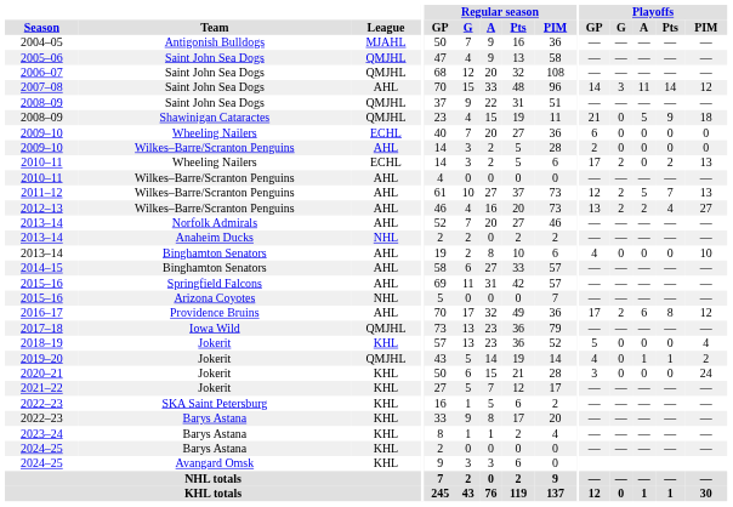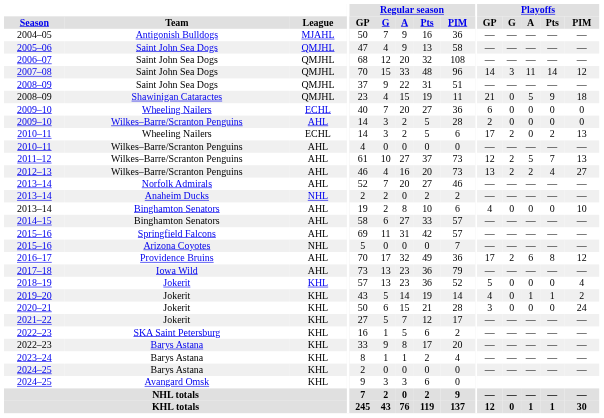 <table border="0" cellpadding="1" cellspacing="0" style="text-align:center; width:60em">
 <tr bgcolor="#e0e0e0">
 <th colspan="3" bgcolor="#ffffff"></th>
 <th rowspan="99" bgcolor="#ffffff"></th>
 <th colspan="5"><a href='#'>Regular season</a></th>
 <th rowspan="99" bgcolor="#ffffff"></th>
 <th colspan="5"><a href='#'>Playoffs</a></th>
 </tr>
 <tr bgcolor="#e0e0e0">
 <th><a href='#'>Season</a></th>
 <th>Team</th>
 <th>League</th>
 <th>GP</th>
 <th><a href='#'>G</a></th>
 <th><a href='#'>A</a></th>
 <th><a href='#'>Pts</a></th>
 <th><a href='#'>PIM</a></th>
 <th>GP</th>
 <th>G</th>
 <th>A</th>
 <th>Pts</th>
 <th>PIM</th>
 </tr>
 <tr>
 <td>2004–05</td>
 <td><a href='#'>Antigonish Bulldogs</a></td>
 <td><a href='#'>MJAHL</a></td>
 <td>50</td>
 <td>7</td>
 <td>9</td>
 <td>16</td>
 <td>36</td>
 <td>—</td>
 <td>—</td>
 <td>—</td>
 <td>—</td>
 <td>—</td>
 </tr>
 <tr bgcolor="#f0f0f0">
 <td><a href='#'>2005–06</a></td>
 <td><a href='#'>Saint John Sea Dogs</a></td>
 <td><a href='#'>QMJHL</a></td>
 <td>47</td>
 <td>4</td>
 <td>9</td>
 <td>13</td>
 <td>58</td>
 <td>—</td>
 <td>—</td>
 <td>—</td>
 <td>—</td>
 <td>—</td>
 </tr>
 <tr>
 <td><a href='#'>2006–07</a></td>
 <td>Saint John Sea Dogs</td>
 <td>QMJHL</td>
 <td>68</td>
 <td>12</td>
 <td>20</td>
 <td>32</td>
 <td>108</td>
 <td>—</td>
 <td>—</td>
 <td>—</td>
 <td>—</td>
 <td>—</td>
 </tr>
 <tr bgcolor="#f0f0f0">
 <td><a href='#'>2007–08</a></td>
 <td>Saint John Sea Dogs</td>
-<td>AHL</td>
+<td>QMJHL</td>
 <td>70</td>
 <td>15</td>
 <td>33</td>
 <td>48</td>
 <td>96</td>
 <td>14</td>
 <td>3</td>
 <td>11</td>
 <td>14</td>
 <td>12</td>
 </tr>
 <tr>
 <td><a href='#'>2008–09</a></td>
 <td>Saint John Sea Dogs</td>
 <td>QMJHL</td>
 <td>37</td>
 <td>9</td>
 <td>22</td>
 <td>31</td>
 <td>51</td>
 <td>—</td>
 <td>—</td>
 <td>—</td>
 <td>—</td>
 <td>—</td>
 </tr>
 <tr bgcolor="#f0f0f0">
 <td>2008–09</td>
 <td><a href='#'>Shawinigan Cataractes</a></td>
 <td>QMJHL</td>
 <td>23</td>
 <td>4</td>
 <td>15</td>
 <td>19</td>
 <td>11</td>
 <td>21</td>
 <td>0</td>
 <td>5</td>
 <td>9</td>
 <td>18</td>
 </tr>
 <tr>
 <td><a href='#'>2009–10</a></td>
 <td><a href='#'>Wheeling Nailers</a></td>
 <td><a href='#'>ECHL</a></td>
 <td>40</td>
 <td>7</td>
 <td>20</td>
 <td>27</td>
 <td>36</td>
 <td>6</td>
 <td>0</td>
 <td>0</td>
 <td>0</td>
 <td>0</td>
 </tr>
 <tr bgcolor="#f0f0f0">
 <td><a href='#'>2009–10</a></td>
 <td><a href='#'>Wilkes–Barre/Scranton Penguins</a></td>
 <td><a href='#'>AHL</a></td>
 <td>14</td>
 <td>3</td>
 <td>2</td>
 <td>5</td>
 <td>28</td>
 <td>2</td>
 <td>0</td>
 <td>0</td>
 <td>0</td>
 <td>0</td>
 </tr>
 <tr>
 <td><a href='#'>2010–11</a></td>
 <td>Wheeling Nailers</td>
 <td>ECHL</td>
 <td>14</td>
 <td>3</td>
 <td>2</td>
 <td>5</td>
 <td>6</td>
 <td>17</td>
 <td>2</td>
 <td>0</td>
 <td>2</td>
 <td>13</td>
 </tr>
 <tr bgcolor="#f0f0f0">
 <td><a href='#'>2010–11</a></td>
 <td>Wilkes–Barre/Scranton Penguins</td>
 <td>AHL</td>
 <td>4</td>
 <td>0</td>
 <td>0</td>
 <td>0</td>
 <td>0</td>
 <td>—</td>
 <td>—</td>
 <td>—</td>
 <td>—</td>
 <td>—</td>
 </tr>
 <tr>
 <td><a href='#'>2011–12</a></td>
 <td>Wilkes–Barre/Scranton Penguins</td>
 <td>AHL</td>
 <td>61</td>
 <td>10</td>
 <td>27</td>
 <td>37</td>
 <td>73</td>
 <td>12</td>
 <td>2</td>
 <td>5</td>
 <td>7</td>
 <td>13</td>
 </tr>
 <tr bgcolor="#f0f0f0">
 <td><a href='#'>2012–13</a></td>
 <td>Wilkes–Barre/Scranton Penguins</td>
 <td>AHL</td>
 <td>46</td>
 <td>4</td>
 <td>16</td>
 <td>20</td>
 <td>73</td>
 <td>13</td>
 <td>2</td>
 <td>2</td>
 <td>4</td>
 <td>27</td>
 </tr>
 <tr>
 <td><a href='#'>2013–14</a></td>
 <td><a href='#'>Norfolk Admirals</a></td>
 <td>AHL</td>
 <td>52</td>
 <td>7</td>
 <td>20</td>
 <td>27</td>
 <td>46</td>
 <td>—</td>
 <td>—</td>
 <td>—</td>
 <td>—</td>
 <td>—</td>
 </tr>
 <tr bgcolor="#f0f0f0">
 <td><a href='#'>2013–14</a></td>
 <td><a href='#'>Anaheim Ducks</a></td>
 <td><a href='#'>NHL</a></td>
 <td>2</td>
 <td>2</td>
 <td>0</td>
 <td>2</td>
 <td>2</td>
 <td>—</td>
 <td>—</td>
 <td>—</td>
 <td>—</td>
 <td>—</td>
 </tr>
 <tr>
 <td>2013–14</td>
 <td><a href='#'>Binghamton Senators</a></td>
 <td>AHL</td>
 <td>19</td>
 <td>2</td>
 <td>8</td>
 <td>10</td>
 <td>6</td>
 <td>4</td>
 <td>0</td>
 <td>0</td>
 <td>0</td>
 <td>10</td>
 </tr>
 <tr bgcolor="#f0f0f0">
 <td><a href='#'>2014–15</a></td>
 <td>Binghamton Senators</td>
 <td>AHL</td>
 <td>58</td>
 <td>6</td>
 <td>27</td>
 <td>33</td>
 <td>57</td>
 <td>—</td>
 <td>—</td>
 <td>—</td>
 <td>—</td>
 <td>—</td>
 </tr>
 <tr>
 <td><a href='#'>2015–16</a></td>
 <td><a href='#'>Springfield Falcons</a></td>
 <td>AHL</td>
 <td>69</td>
 <td>11</td>
 <td>31</td>
 <td>42</td>
 <td>57</td>
 <td>—</td>
 <td>—</td>
 <td>—</td>
 <td>—</td>
 <td>—</td>
 </tr>
 <tr bgcolor="#f0f0f0">
 <td><a href='#'>2015–16</a></td>
 <td><a href='#'>Arizona Coyotes</a></td>
 <td>NHL</td>
 <td>5</td>
 <td>0</td>
 <td>0</td>
 <td>0</td>
 <td>7</td>
 <td>—</td>
 <td>—</td>
 <td>—</td>
 <td>—</td>
 <td>—</td>
 </tr>
 <tr>
 <td><a href='#'>2016–17</a></td>
 <td><a href='#'>Providence Bruins</a></td>
 <td>AHL</td>
 <td>70</td>
 <td>17</td>
 <td>32</td>
 <td>49</td>
 <td>36</td>
 <td>17</td>
 <td>2</td>
 <td>6</td>
 <td>8</td>
 <td>12</td>
 </tr>
 <tr bgcolor="#f0f0f0">
 <td><a href='#'>2017–18</a></td>
 <td><a href='#'>Iowa Wild</a></td>
-<td>QMJHL</td>
+<td>AHL</td>
 <td>73</td>
 <td>13</td>
 <td>23</td>
 <td>36</td>
 <td>79</td>
 <td>—</td>
 <td>—</td>
 <td>—</td>
 <td>—</td>
 <td>—</td>
 </tr>
 <tr>
 <td><a href='#'>2018–19</a></td>
 <td><a href='#'>Jokerit</a></td>
 <td><a href='#'>KHL</a></td>
 <td>57</td>
 <td>13</td>
 <td>23</td>
 <td>36</td>
 <td>52</td>
 <td>5</td>
 <td>0</td>
 <td>0</td>
 <td>0</td>
 <td>4</td>
 </tr>
 <tr bgcolor="#f0f0f0">
 <td><a href='#'>2019–20</a></td>
 <td>Jokerit</td>
-<td>QMJHL</td>
+<td>KHL</td>
 <td>43</td>
 <td>5</td>
 <td>14</td>
 <td>19</td>
 <td>14</td>
 <td>4</td>
 <td>0</td>
 <td>1</td>
 <td>1</td>
 <td>2</td>
 </tr>
 <tr>
 <td><a href='#'>2020–21</a></td>
 <td>Jokerit</td>
 <td>KHL</td>
 <td>50</td>
 <td>6</td>
 <td>15</td>
 <td>21</td>
 <td>28</td>
 <td>3</td>
 <td>0</td>
 <td>0</td>
 <td>0</td>
 <td>24</td>
 </tr>
 <tr bgcolor="#f0f0f0">
 <td><a href='#'>2021–22</a></td>
 <td>Jokerit</td>
 <td>KHL</td>
 <td>27</td>
 <td>5</td>
 <td>7</td>
 <td>12</td>
 <td>17</td>
 <td>—</td>
 <td>—</td>
 <td>—</td>
 <td>—</td>
 <td>—</td>
 </tr>
 <tr>
 <td><a href='#'>2022–23</a></td>
 <td><a href='#'>SKA Saint Petersburg</a></td>
 <td>KHL</td>
 <td>16</td>
 <td>1</td>
 <td>5</td>
 <td>6</td>
 <td>2</td>
 <td>—</td>
 <td>—</td>
 <td>—</td>
 <td>—</td>
 <td>—</td>
 </tr>
 <tr bgcolor="#f0f0f0">
 <td>2022–23</td>
 <td><a href='#'>Barys Astana</a></td>
 <td>KHL</td>
 <td>33</td>
 <td>9</td>
 <td>8</td>
 <td>17</td>
 <td>20</td>
 <td>—</td>
 <td>—</td>
 <td>—</td>
 <td>—</td>
 <td>—</td>
 </tr>
 <tr>
 <td><a href='#'>2023–24</a></td>
 <td>Barys Astana</td>
 <td>KHL</td>
 <td>8</td>
 <td>1</td>
 <td>1</td>
 <td>2</td>
 <td>4</td>
 <td>—</td>
 <td>—</td>
 <td>—</td>
 <td>—</td>
 <td>—</td>
 </tr>
 <tr bgcolor="#f0f0f0"'>
 <td><a href='#'>2024–25</a></td>
 <td>Barys Astana</td>
 <td>KHL</td>
 <td>2</td>
 <td>0</td>
 <td>0</td>
 <td>0</td>
 <td>0</td>
 <td>—</td>
 <td>—</td>
 <td>—</td>
 <td>—</td>
 <td>—</td>
 </tr>
 <tr>
 <td><a href='#'>2024–25</a></td>
 <td><a href='#'>Avangard Omsk</a></td>
 <td>KHL</td>
 <td>9</td>
 <td>3</td>
 <td>3</td>
 <td>6</td>
 <td>0</td>
 </tr>
 <tr bgcolor="#e0e0e0">
 <th colspan="3">NHL totals</th>
 <th>7</th>
 <th>2</th>
 <th>0</th>
 <th>2</th>
 <th>9</th>
 <th>—</th>
 <th>—</th>
 <th>—</th>
 <th>—</th>
 <th>—</th>
 </tr>
 <tr bgcolor="#e0e0e0">
 <th colspan="3">KHL totals</th>
 <th>245</th>
 <th>43</th>
 <th>76</th>
 <th>119</th>
 <th>137</th>
 <th>12</th>
 <th>0</th>
 <th>1</th>
 <th>1</th>
 <th>30</th>
 </tr>
 </table>
